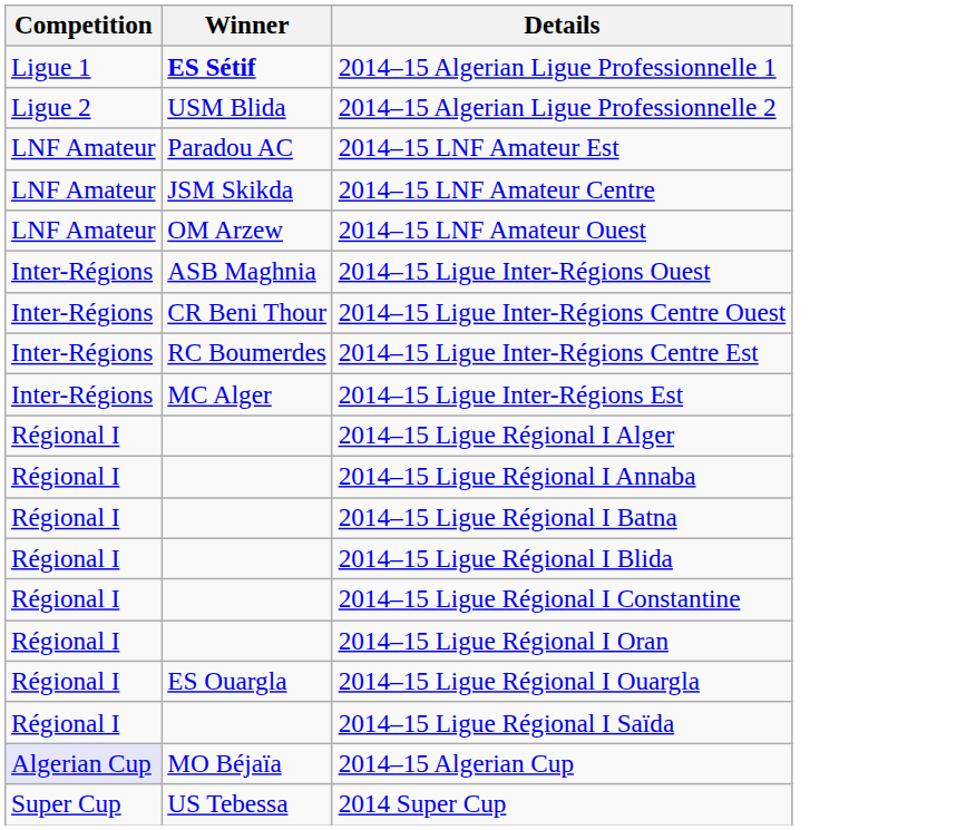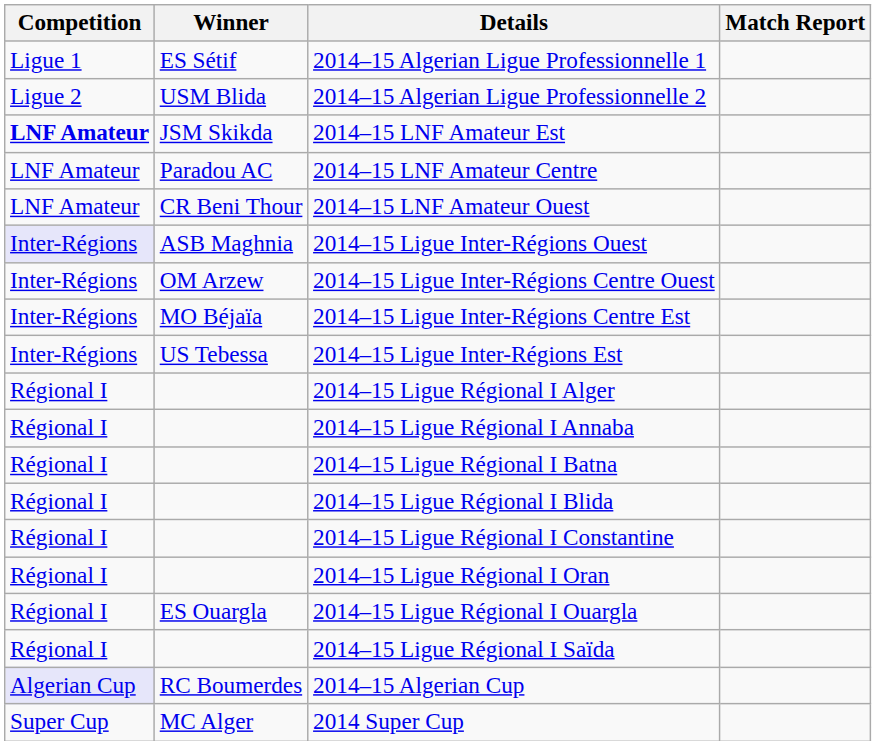 <table class="wikitable">
 <tr>
 <th>Competition</th>
 <th>Winner</th>
 <th>Details</th>
+<th>Match Report</th>
 </tr>
 <tr>
 <td><a href='#'>Ligue 1</a></td>
-<td><strong><a href='#'>ES Sétif</a></strong></td>
+<td><a href='#'>ES Sétif</a></td>
 <td><a href='#'>2014–15 Algerian Ligue Professionnelle 1</a></td>
+<td></td>
 </tr>
 <tr>
 <td><a href='#'>Ligue 2</a></td>
 <td><a href='#'>USM Blida</a></td>
 <td><a href='#'>2014–15 Algerian Ligue Professionnelle 2</a></td>
+<td></td>
+</tr>
+<tr>
+<td><strong><a href='#'>LNF Amateur</a></strong></td>
+<td><a href='#'>JSM Skikda</a></td>
+<td><a href='#'>2014–15 LNF Amateur Est</a></td>
+<td></td>
 </tr>
 <tr>
 <td><a href='#'>LNF Amateur</a></td>
 <td><a href='#'>Paradou AC</a></td>
-<td><a href='#'>2014–15 LNF Amateur Est</a></td>
+<td><a href='#'>2014–15 LNF Amateur Centre</a></td>
+<td></td>
 </tr>
 <tr>
 <td><a href='#'>LNF Amateur</a></td>
-<td><a href='#'>JSM Skikda</a></td>
-<td><a href='#'>2014–15 LNF Amateur Centre</a></td>
+<td><a href='#'>CR Beni Thour</a></td>
+<td><a href='#'>2014–15 LNF Amateur Ouest</a></td>
+<td></td>
 </tr>
 <tr>
-<td><a href='#'>LNF Amateur</a></td>
-<td><a href='#'>OM Arzew</a></td>
-<td><a href='#'>2014–15 LNF Amateur Ouest</a></td>
+<td style="background: lavender;"><a href='#'>Inter-Régions</a></td>
+<td><a href='#'>ASB Maghnia</a></td>
+<td><a href='#'>2014–15 Ligue Inter-Régions Ouest</a></td>
+<td></td>
 </tr>
 <tr>
 <td><a href='#'>Inter-Régions</a></td>
-<td><a href='#'>ASB Maghnia</a></td>
-<td><a href='#'>2014–15 Ligue Inter-Régions Ouest</a></td>
+<td><a href='#'>OM Arzew</a></td>
+<td><a href='#'>2014–15 Ligue Inter-Régions Centre Ouest</a></td>
+<td></td>
 </tr>
 <tr>
 <td><a href='#'>Inter-Régions</a></td>
-<td><a href='#'>CR Beni Thour</a></td>
-<td><a href='#'>2014–15 Ligue Inter-Régions Centre Ouest</a></td>
+<td><a href='#'>MO Béjaïa</a></td>
+<td><a href='#'>2014–15 Ligue Inter-Régions Centre Est</a></td>
+<td></td>
 </tr>
 <tr>
 <td><a href='#'>Inter-Régions</a></td>
-<td><a href='#'>RC Boumerdes</a></td>
-<td><a href='#'>2014–15 Ligue Inter-Régions Centre Est</a></td>
-</tr>
-<tr>
-<td><a href='#'>Inter-Régions</a></td>
-<td><a href='#'>MC Alger</a></td>
+<td><a href='#'>US Tebessa</a></td>
 <td><a href='#'>2014–15 Ligue Inter-Régions Est</a></td>
+<td></td>
 </tr>
 <tr>
 <td><a href='#'>Régional I</a></td>
 <td></td>
 <td><a href='#'>2014–15 Ligue Régional I Alger</a></td>
+<td></td>
 </tr>
 <tr>
 <td><a href='#'>Régional I</a></td>
 <td></td>
 <td><a href='#'>2014–15 Ligue Régional I Annaba</a></td>
+<td></td>
 </tr>
 <tr>
 <td><a href='#'>Régional I</a></td>
 <td></td>
 <td><a href='#'>2014–15 Ligue Régional I Batna</a></td>
+<td></td>
 </tr>
 <tr>
 <td><a href='#'>Régional I</a></td>
 <td></td>
 <td><a href='#'>2014–15 Ligue Régional I Blida</a></td>
+<td></td>
 </tr>
 <tr>
 <td><a href='#'>Régional I</a></td>
 <td></td>
 <td><a href='#'>2014–15 Ligue Régional I Constantine</a></td>
+<td></td>
 </tr>
 <tr>
 <td><a href='#'>Régional I</a></td>
 <td></td>
 <td><a href='#'>2014–15 Ligue Régional I Oran</a></td>
+<td></td>
 </tr>
 <tr>
 <td><a href='#'>Régional I</a></td>
 <td><a href='#'>ES Ouargla</a></td>
 <td><a href='#'>2014–15 Ligue Régional I Ouargla</a></td>
+<td></td>
 </tr>
 <tr>
 <td><a href='#'>Régional I</a></td>
 <td></td>
 <td><a href='#'>2014–15 Ligue Régional I Saïda</a></td>
+<td></td>
 </tr>
 <tr>
 <td style="background: lavender;"><a href='#'>Algerian Cup</a></td>
-<td><a href='#'>MO Béjaïa</a></td>
+<td><a href='#'>RC Boumerdes</a></td>
 <td><a href='#'>2014–15 Algerian Cup</a></td>
+<td></td>
 </tr>
 <tr>
 <td><a href='#'>Super Cup</a></td>
-<td><a href='#'>US Tebessa</a></td>
+<td><a href='#'>MC Alger</a></td>
 <td><a href='#'>2014 Super Cup</a></td>
+<td></td>
 </tr>
 </table>
